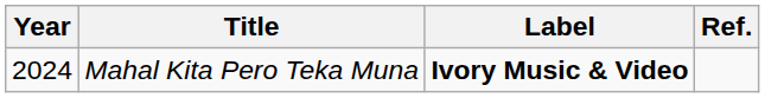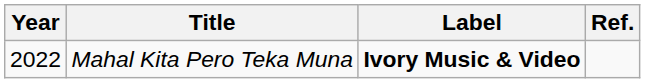 <table class="wikitable">
 <tr>
 <th>Year</th>
 <th>Title</th>
 <th>Label</th>
 <th>Ref.</th>
 </tr>
 <tr>
-<td>2024</td>
+<td>2022</td>
 <td><em>Mahal Kita Pero Teka Muna</em></td>
 <td><strong>Ivory Music & Video</strong></td>
 <td></td>
 </tr>
 </table>
